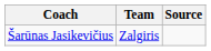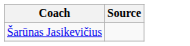 <table class="wikitable" style="text-align: center;">
 <tr>
 <th align="center">Coach</th>
-<th align="center">Team</th>
 <th align="center">Source</th>
 </tr>
 <tr>
 <td align=center> <a href='#'>Šarūnas Jasikevičius</a></td>
-<td><a href='#'>Zalgiris</a></td>
 <td></td>
 </tr>
 </table>
